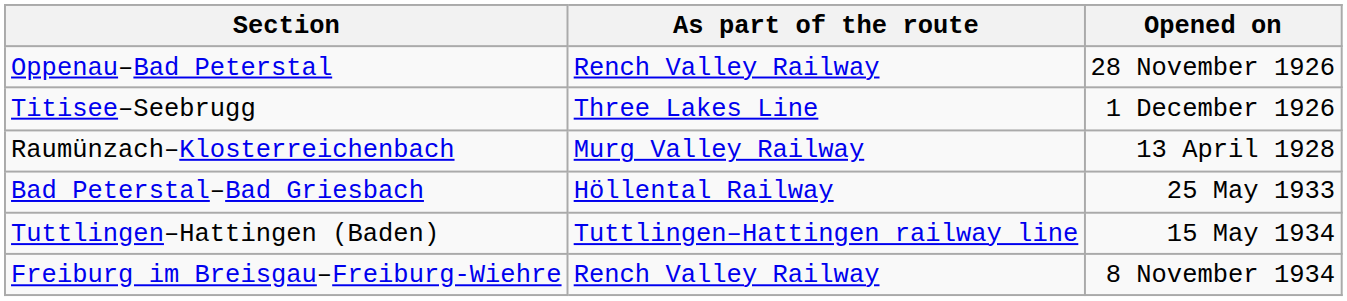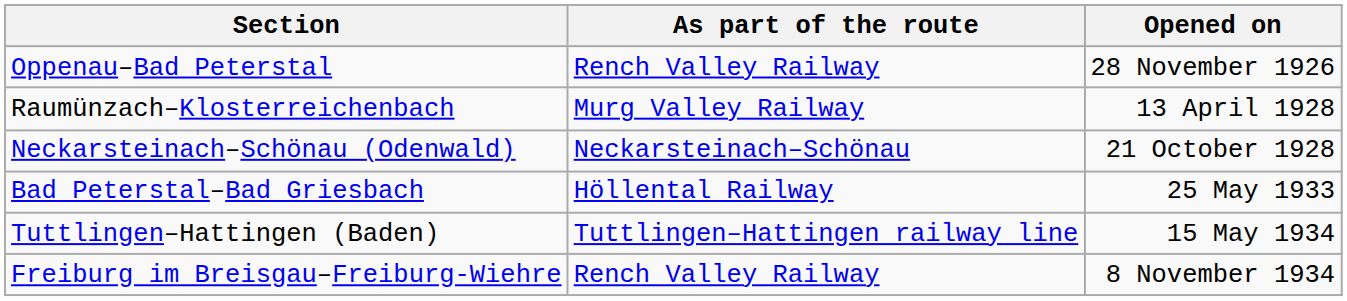 <table class="wikitable">
 <tr>
 <th>Section</th>
 <th>As part of the route</th>
 <th>Opened on</th>
 </tr>
 <tr>
 <td><a href='#'>Oppenau</a>–<a href='#'>Bad Peterstal</a></td>
 <td><a href='#'>Rench Valley Railway</a></td>
 <td align="right">28 November 1926</td>
 </tr>
 <tr>
-<td><a href='#'>Titisee</a>–Seebrugg</td>
-<td><a href='#'>Three Lakes Line</a></td>
-<td align="right">1 December 1926</td>
-</tr>
-<tr>
 <td>Raumünzach–<a href='#'>Klosterreichenbach</a></td>
 <td><a href='#'>Murg Valley Railway</a></td>
 <td align="right">13 April 1928</td>
+</tr>
+<tr>
+<td><a href='#'>Neckarsteinach</a>–<a href='#'>Schönau (Odenwald)</a></td>
+<td><a href='#'>Neckarsteinach–Schönau</a></td>
+<td align="right">21 October 1928</td>
 </tr>
 <tr>
 <td><a href='#'>Bad Peterstal</a>–<a href='#'>Bad Griesbach</a></td>
 <td><a href='#'>Höllental Railway</a></td>
 <td align="right">25 May 1933</td>
 </tr>
 <tr>
 <td><a href='#'>Tuttlingen</a>–Hattingen (Baden)</td>
 <td><a href='#'>Tuttlingen–Hattingen railway line</a></td>
 <td align="right">15 May 1934</td>
 </tr>
 <tr>
 <td><a href='#'>Freiburg im Breisgau</a>–<a href='#'>Freiburg-Wiehre</a></td>
 <td><a href='#'>Rench Valley Railway</a></td>
 <td align="right">8 November 1934</td>
 </tr>
 </table>
